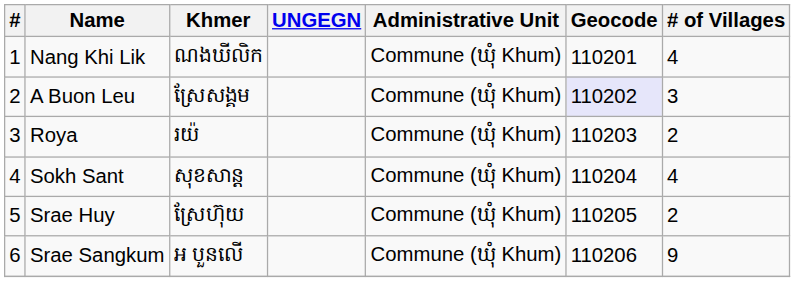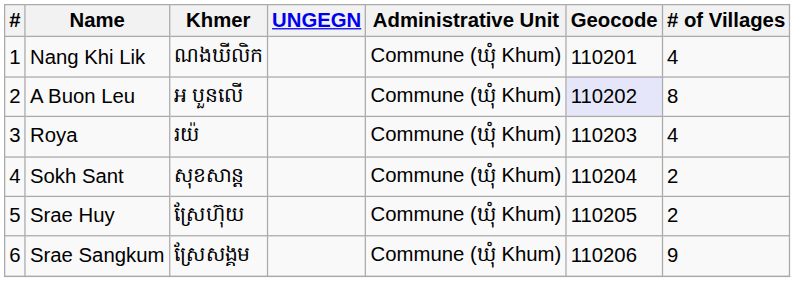 <table class="wikitable sortable">
 <tr>
 <th>#</th>
 <th>Name</th>
 <th>Khmer</th>
 <th><a href='#'>UNGEGN</a></th>
 <th>Administrative Unit</th>
 <th>Geocode</th>
 <th># of Villages</th>
 </tr>
 <tr>
 <td>1</td>
 <td>Nang Khi Lik</td>
 <td>ណងឃីលិក</td>
 <td></td>
 <td>Commune (ឃុំ Khum)</td>
 <td>110201</td>
 <td>4</td>
 </tr>
 <tr>
 <td>2</td>
 <td>A Buon Leu</td>
-<td>ស្រែសង្គម</td>
+<td>អ បួនលើ</td>
 <td></td>
 <td>Commune (ឃុំ Khum)</td>
 <td style="background: lavender;">110202</td>
-<td>3</td>
+<td>8</td>
 </tr>
 <tr>
 <td>3</td>
 <td>Roya</td>
 <td>រយ៉</td>
 <td></td>
 <td>Commune (ឃុំ Khum)</td>
 <td>110203</td>
-<td>2</td>
+<td>4</td>
 </tr>
 <tr>
 <td>4</td>
 <td>Sokh Sant</td>
 <td>សុខសាន្ដ</td>
 <td></td>
 <td>Commune (ឃុំ Khum)</td>
 <td>110204</td>
-<td>4</td>
+<td>2</td>
 </tr>
 <tr>
 <td>5</td>
 <td>Srae Huy</td>
 <td>ស្រែហ៊ុយ</td>
 <td></td>
 <td>Commune (ឃុំ Khum)</td>
 <td>110205</td>
 <td>2</td>
 </tr>
 <tr>
 <td>6</td>
 <td>Srae Sangkum</td>
-<td>អ បួនលើ</td>
+<td>ស្រែសង្គម</td>
 <td></td>
 <td>Commune (ឃុំ Khum)</td>
 <td>110206</td>
 <td>9</td>
 </tr>
 <tr>
 </tr>
 </table>
